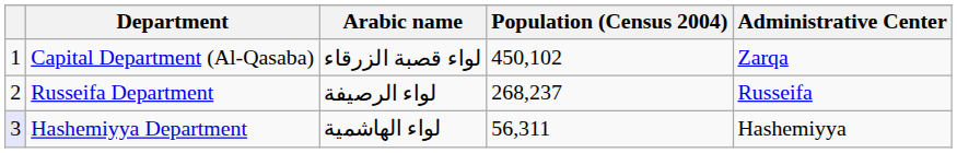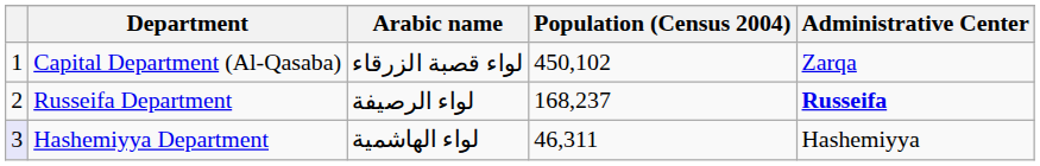 <table class="wikitable">
 <tr>
 </tr>
 <tr>
 <th></th>
 <th>Department</th>
 <th>Arabic name</th>
 <th>Population (Census 2004)</th>
 <th>Administrative Center</th>
 </tr>
 <tr>
 <td>1</td>
 <td><a href='#'>Capital Department</a> (Al-Qasaba)</td>
 <td>لواء قصبة الزرقاء</td>
 <td>450,102</td>
 <td><a href='#'>Zarqa</a></td>
 </tr>
 <tr>
 <td>2</td>
 <td><a href='#'>Russeifa Department</a></td>
 <td>لواء الرصيفة</td>
-<td>268,237</td>
-<td><a href='#'>Russeifa</a></td>
+<td>168,237</td>
+<td><strong><a href='#'>Russeifa</a></strong></td>
 </tr>
 <tr>
 <td style="background: lavender;">3</td>
 <td><a href='#'>Hashemiyya Department</a></td>
 <td>لواء الهاشمية</td>
-<td>56,311</td>
+<td>46,311</td>
 <td>Hashemiyya</td>
 </tr>
 </table>
